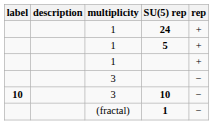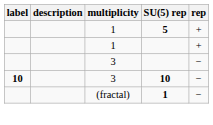 <table class="wikitable" style="text-align:center;">
 <tr>
 <th>label</th>
 <th>description</th>
 <th>multiplicity</th>
 <th>SU(5) rep</th>
 <th> rep</th>
-</tr>
-<tr>
-<td></td>
-<td></td>
-<td>1</td>
-<td><strong>24</strong></td>
-<td>+</td>
 </tr>
 <tr>
 <td></td>
 <td></td>
 <td>1</td>
 <td><strong>5</strong></td>
 <td>+</td>
 </tr>
 <tr>
 <td></td>
 <td></td>
 <td>1</td>
 <td></td>
 <td>+</td>
 </tr>
 <tr>
 <td></td>
 <td></td>
 <td>3</td>
 <td></td>
 <td>−</td>
 </tr>
 <tr>
 <td><strong>10</strong></td>
 <td></td>
 <td>3</td>
 <td><strong>10</strong></td>
 <td>−</td>
 </tr>
 <tr>
 <td></td>
 <td></td>
 <td>(fractal) </td>
 <td><strong>1</strong></td>
 <td>−</td>
 </tr>
 </table>
